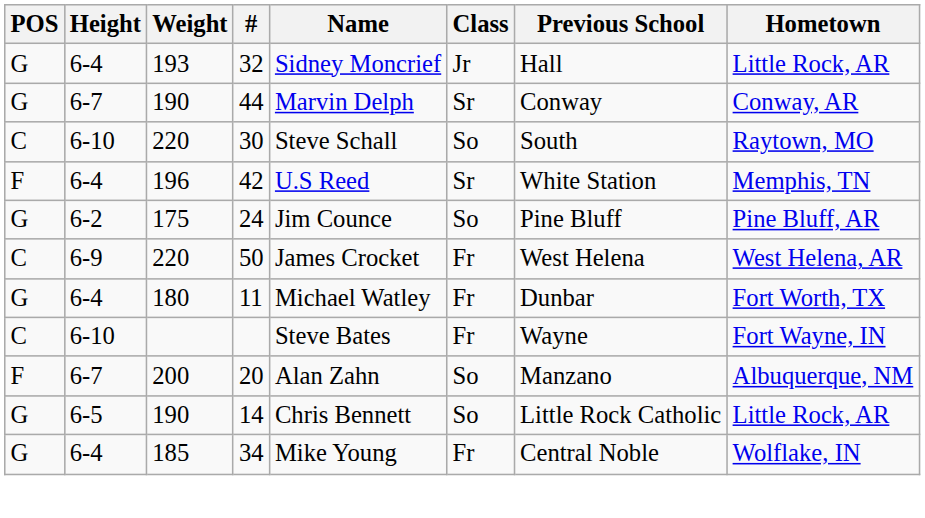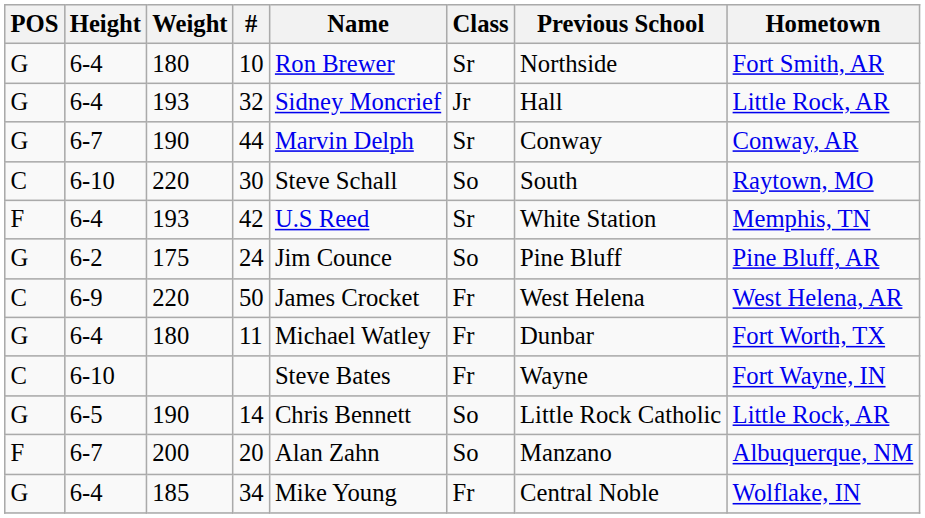 <table class="wikitable sortable mw-collapsible">
 <tr>
 <th>POS</th>
 <th>Height</th>
 <th>Weight</th>
 <th>#</th>
 <th>Name</th>
 <th>Class</th>
 <th>Previous School</th>
 <th>Hometown</th>
+</tr>
+<tr>
+<td>G</td>
+<td>6-4</td>
+<td>180</td>
+<td>10</td>
+<td><a href='#'>Ron Brewer</a></td>
+<td>Sr</td>
+<td>Northside</td>
+<td><a href='#'>Fort Smith, AR</a></td>
 </tr>
 <tr>
 <td>G</td>
 <td>6-4</td>
 <td>193</td>
 <td>32</td>
 <td><a href='#'>Sidney Moncrief</a></td>
 <td>Jr</td>
 <td>Hall</td>
 <td><a href='#'>Little Rock, AR</a></td>
 </tr>
 <tr>
 <td>G</td>
 <td>6-7</td>
 <td>190</td>
 <td>44</td>
 <td><a href='#'>Marvin Delph</a></td>
 <td>Sr</td>
 <td>Conway</td>
 <td><a href='#'>Conway, AR</a></td>
 </tr>
 <tr>
 <td>C</td>
 <td>6-10</td>
 <td>220</td>
 <td>30</td>
 <td>Steve Schall</td>
 <td>So</td>
 <td>South</td>
 <td><a href='#'>Raytown, MO</a></td>
 </tr>
 <tr>
 <td>F</td>
 <td>6-4</td>
-<td>196</td>
+<td>193</td>
 <td>42</td>
 <td><a href='#'>U.S Reed</a></td>
 <td>Sr</td>
 <td>White Station</td>
 <td><a href='#'>Memphis, TN</a></td>
 </tr>
 <tr>
 <td>G</td>
 <td>6-2</td>
 <td>175</td>
 <td>24</td>
 <td>Jim Counce</td>
 <td>So</td>
 <td>Pine Bluff</td>
 <td><a href='#'>Pine Bluff, AR</a></td>
 </tr>
 <tr>
 <td>C</td>
 <td>6-9</td>
 <td>220</td>
 <td>50</td>
 <td>James Crocket</td>
 <td>Fr</td>
 <td>West Helena</td>
 <td><a href='#'>West Helena, AR</a></td>
 </tr>
 <tr>
 <td>G</td>
 <td>6-4</td>
 <td>180</td>
 <td>11</td>
 <td>Michael Watley</td>
 <td>Fr</td>
 <td>Dunbar</td>
 <td><a href='#'>Fort Worth, TX</a></td>
 </tr>
 <tr>
 <td>C</td>
 <td>6-10</td>
 <td></td>
 <td></td>
 <td>Steve Bates</td>
 <td>Fr</td>
 <td>Wayne</td>
 <td><a href='#'>Fort Wayne, IN</a></td>
 </tr>
 <tr>
+<td>G</td>
+<td>6-5</td>
+<td>190</td>
+<td>14</td>
+<td>Chris Bennett</td>
+<td>So</td>
+<td>Little Rock Catholic</td>
+<td><a href='#'>Little Rock, AR</a></td>
+</tr>
+<tr>
 <td>F</td>
 <td>6-7</td>
 <td>200</td>
 <td>20</td>
 <td>Alan Zahn</td>
 <td>So</td>
 <td>Manzano</td>
 <td><a href='#'>Albuquerque, NM</a></td>
-</tr>
-<tr>
-<td>G</td>
-<td>6-5</td>
-<td>190</td>
-<td>14</td>
-<td>Chris Bennett</td>
-<td>So</td>
-<td>Little Rock Catholic</td>
-<td><a href='#'>Little Rock, AR</a></td>
 </tr>
 <tr>
 <td>G</td>
 <td>6-4</td>
 <td>185</td>
 <td>34</td>
 <td>Mike Young</td>
 <td>Fr</td>
 <td>Central Noble</td>
 <td><a href='#'>Wolflake, IN</a></td>
 </tr>
 </table>
